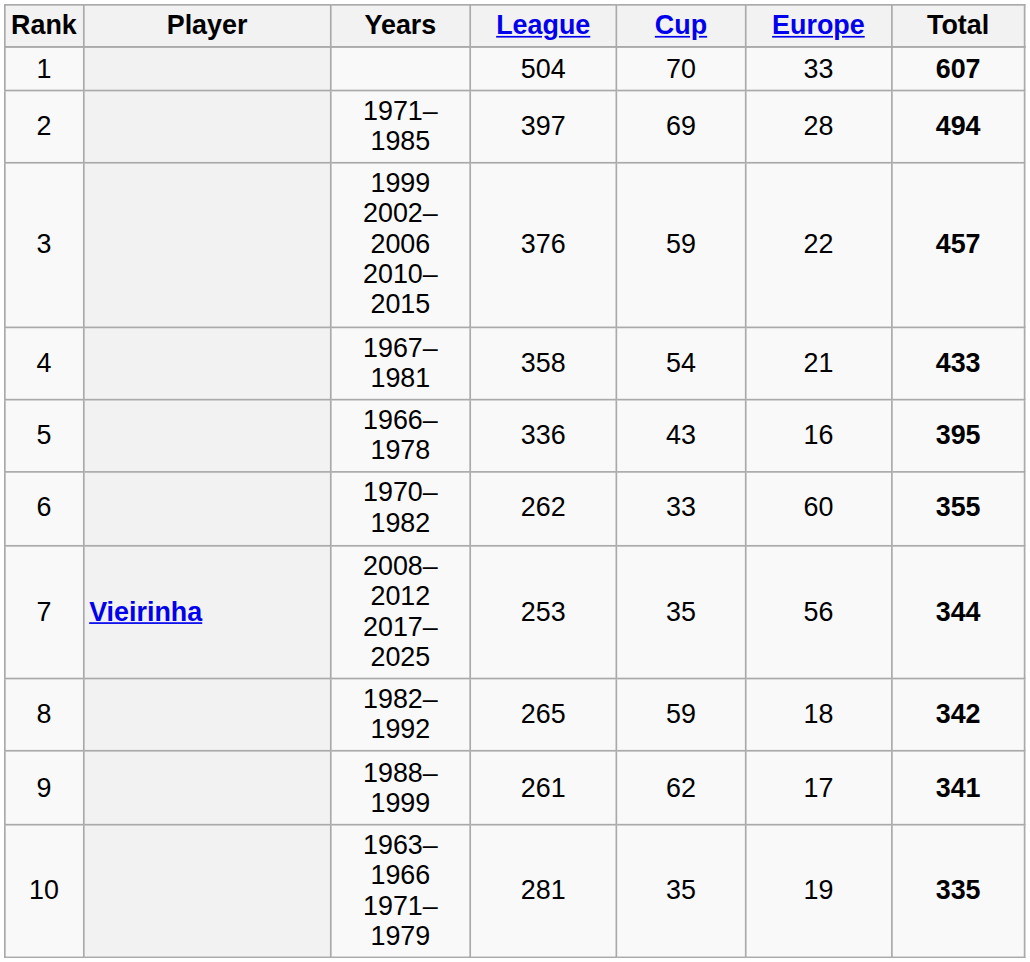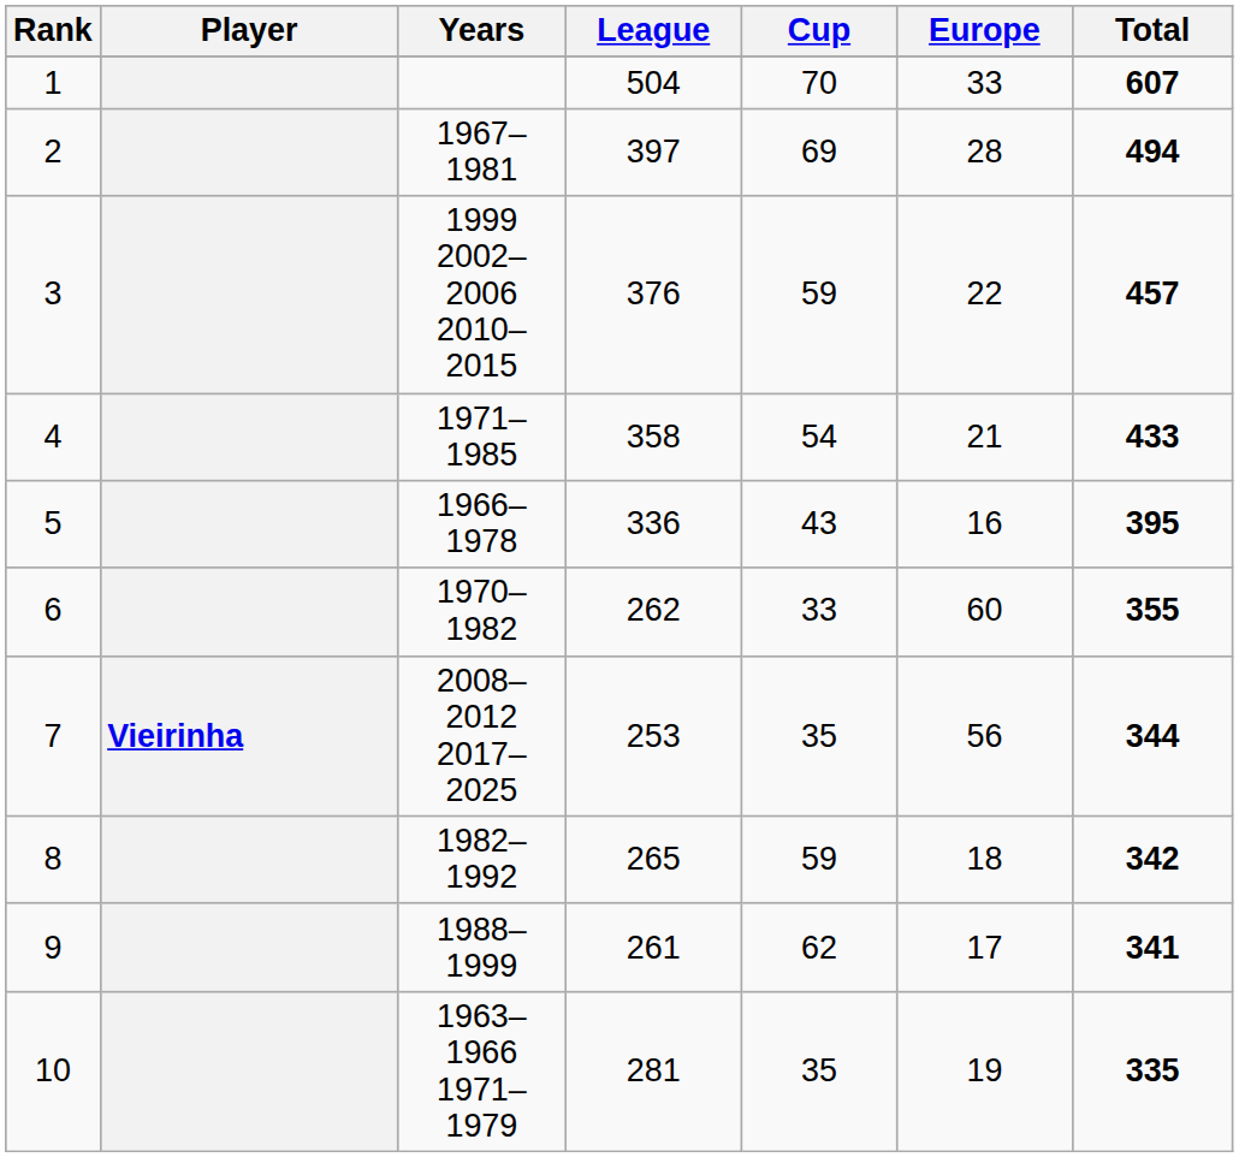 <table class="wikitable plainrowheaders sortable" style="text-align: center;">
 <tr>
 <th scope=col>Rank</th>
 <th scope=col width="200px">Player</th>
 <th scope=col width="100px">Years</th>
 <th scope=col width="100px"><a href='#'>League</a></th>
 <th scope=col width="100px"><a href='#'>Cup</a></th>
 <th scope=col width="100px"><a href='#'>Europe</a></th>
 <th scope=col width="100px">Total</th>
 </tr>
 <tr>
 </tr>
 <tr>
 <td>1</td>
 <th scope=row style="text-align:left;"> </th>
 <td></td>
 <td>504</td>
 <td>70</td>
 <td>33</td>
 <td><strong>607</strong></td>
 </tr>
 <tr>
 <td>2</td>
 <th scope=row style="text-align:left;"> </th>
-<td>1971–1985</td>
+<td>1967–1981</td>
 <td>397</td>
 <td>69</td>
 <td>28</td>
 <td><strong>494</strong></td>
 </tr>
 <tr>
 <td>3</td>
 <th scope=row style="text-align:left;"> </th>
 <td>1999<br>2002–2006<br>2010–2015</td>
 <td>376</td>
 <td>59</td>
 <td>22</td>
 <td><strong>457</strong></td>
 </tr>
 <tr>
 <td>4</td>
 <th scope=row style="text-align:left;"> </th>
-<td>1967–1981</td>
+<td>1971–1985</td>
 <td>358</td>
 <td>54</td>
 <td>21</td>
 <td><strong>433</strong></td>
 </tr>
 <tr>
 <td>5</td>
 <th scope=row style="text-align:left;"> </th>
 <td>1966–1978</td>
 <td>336</td>
 <td>43</td>
 <td>16</td>
 <td><strong>395</strong></td>
 </tr>
 <tr>
 <td>6</td>
 <th scope=row style="text-align:left;"> </th>
 <td>1970–1982</td>
 <td>262</td>
 <td>33</td>
 <td>60</td>
 <td><strong>355</strong></td>
 </tr>
 <tr>
 <td>7</td>
 <th scope=row style="text-align:left;"> <a href='#'>Vieirinha</a></th>
 <td>2008–2012<br>2017–2025</td>
 <td>253</td>
 <td>35</td>
 <td>56</td>
 <td><strong>344</strong></td>
 </tr>
 <tr>
 <td>8</td>
 <th scope=row style="text-align:left;"> </th>
 <td>1982–1992</td>
 <td>265</td>
 <td>59</td>
 <td>18</td>
 <td><strong>342</strong></td>
 </tr>
 <tr>
 <td>9</td>
 <th scope=row style="text-align:left;"> </th>
 <td>1988–1999</td>
 <td>261</td>
 <td>62</td>
 <td>17</td>
 <td><strong>341</strong></td>
 </tr>
 <tr>
 <td>10</td>
 <th scope=row style="text-align:left;"> </th>
 <td>1963–1966<br>1971–1979</td>
 <td>281</td>
 <td>35</td>
 <td>19</td>
 <td><strong>335</strong></td>
 </tr>
 </table>
